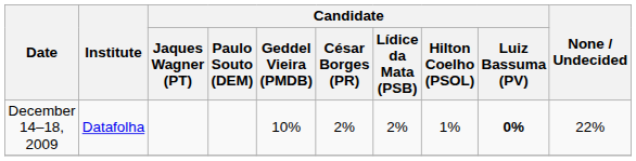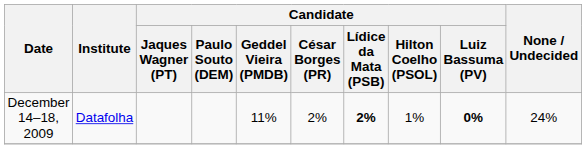 <table class=wikitable style=text-align:center;>
 <tr>
 <th rowspan=2>Date</th>
 <th rowspan=2>Institute</th>
 <th colspan=7>Candidate</th>
 <th rowspan=2>None / Undecided</th>
 </tr>
 <tr>
 <th width=100>Jaques Wagner (PT)</th>
 <th width=100>Paulo Souto (DEM)</th>
 <th width=100>Geddel Vieira (PMDB)</th>
 <th width=100>César Borges (PR)</th>
 <th width=100>Lídice da Mata (PSB)</th>
 <th width=100>Hilton Coelho (PSOL)</th>
 <th width=100>Luiz Bassuma (PV)</th>
 </tr>
 <tr>
 <td>December 14–18, 2009</td>
 <td><a href='#'>Datafolha</a></td>
 <td></td>
 <td></td>
-<td align="center">10%</td>
+<td align="center">11%</td>
 <td align="center">2%</td>
-<td align="center">2%</td>
+<td align="center"><strong>2%</strong></td>
 <td align="center">1%</td>
 <td align="center"><strong>0%</strong></td>
-<td align="center">22%</td>
+<td align="center">24%</td>
 </tr>
 <tr>
 </tr>
 </table>
